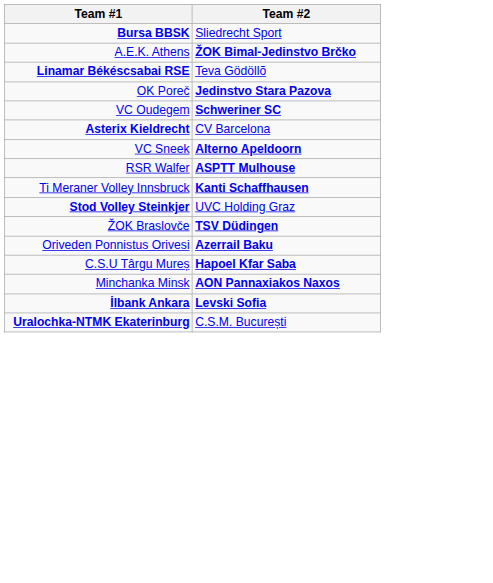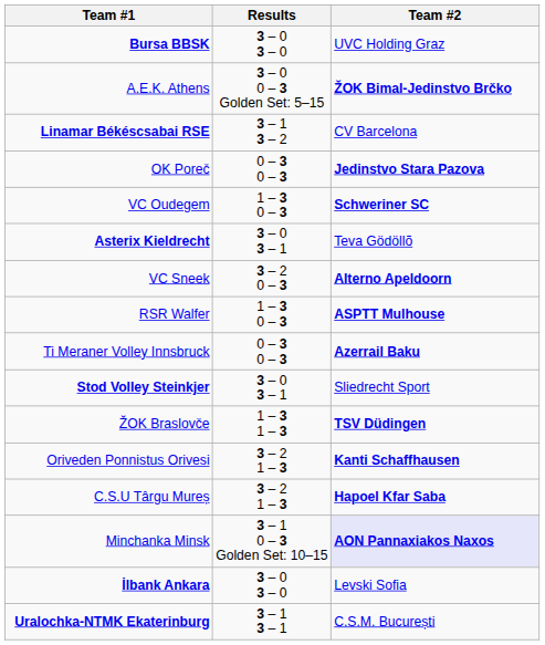 <table class="wikitable" style="border-collapse: collapse;">
 <tr>
 <th align="right" width="240">Team #1</th>
+<th>  Results  </th>
 <th align="left" width="240">Team #2</th>
 </tr>
 <tr>
 <td align="right"><strong><a href='#'>Bursa BBSK</a></strong> </td>
-<td> <a href='#'>Sliedrecht Sport</a></td>
+<td align="center"><strong>3</strong> – 0 <br> <strong>3</strong> – 0</td>
+<td> <a href='#'>UVC Holding Graz</a></td>
 </tr>
 <tr>
 <td align="right"><a href='#'>A.E.K. Athens</a> </td>
+<td align="center"><strong>3</strong> – 0 <br> 0 – <strong>3</strong> <br> Golden Set: 5–15</td>
 <td> <strong><a href='#'>ŽOK Bimal-Jedinstvo Brčko</a></strong></td>
 </tr>
 <tr>
 <td align="right"><strong><a href='#'>Linamar Békéscsabai RSE</a></strong> </td>
-<td> <a href='#'>Teva Gödöllõ</a></td>
+<td align="center"><strong>3</strong> – 1 <br> <strong>3</strong> – 2</td>
+<td> <a href='#'>CV Barcelona</a></td>
 </tr>
 <tr>
 <td align="right"><a href='#'>OK Poreč</a> </td>
+<td align="center">0 – <strong>3</strong> <br> 0 – <strong>3</strong></td>
 <td> <strong><a href='#'>Jedinstvo Stara Pazova</a></strong></td>
 </tr>
 <tr>
 <td align="right"><a href='#'>VC Oudegem</a> </td>
+<td align="center">1 – <strong>3</strong> <br> 0 – <strong>3</strong></td>
 <td> <strong><a href='#'>Schweriner SC</a></strong></td>
 </tr>
 <tr>
 <td align="right"><strong><a href='#'>Asterix Kieldrecht</a></strong> </td>
-<td> <a href='#'>CV Barcelona</a></td>
+<td align="center"><strong>3</strong> – 0 <br> <strong>3</strong> – 1</td>
+<td> <a href='#'>Teva Gödöllõ</a></td>
 </tr>
 <tr>
 <td align="right"><a href='#'>VC Sneek</a> </td>
+<td align="center"><strong>3</strong> – 2 <br> 0 – <strong>3</strong></td>
 <td> <strong><a href='#'>Alterno Apeldoorn</a></strong></td>
 </tr>
 <tr>
 <td align="right"><a href='#'>RSR Walfer</a> </td>
+<td align="center">1 – <strong>3</strong> <br> 0 – <strong>3</strong></td>
 <td> <strong><a href='#'>ASPTT Mulhouse</a></strong></td>
 </tr>
 <tr>
 <td align="right"><a href='#'>Ti Meraner Volley Innsbruck</a> </td>
-<td> <strong><a href='#'>Kanti Schaffhausen</a></strong></td>
+<td align="center">0 – <strong>3</strong> <br> 0 – <strong>3</strong></td>
+<td> <strong><a href='#'>Azerrail Baku</a></strong></td>
 </tr>
 <tr>
 <td align="right"><strong><a href='#'>Stod Volley Steinkjer</a></strong> </td>
-<td> <a href='#'>UVC Holding Graz</a></td>
+<td align="center"><strong>3</strong> – 0 <br> <strong>3</strong> – 1</td>
+<td> <a href='#'>Sliedrecht Sport</a></td>
 </tr>
 <tr>
 <td align="right"><a href='#'>ŽOK Braslovče</a> </td>
+<td align="center">1 – <strong>3</strong> <br> 1 – <strong>3</strong></td>
 <td> <strong><a href='#'>TSV Düdingen</a></strong></td>
 </tr>
 <tr>
 <td align="right"><a href='#'>Oriveden Ponnistus Orivesi</a> </td>
-<td> <strong><a href='#'>Azerrail Baku</a></strong></td>
+<td align="center"><strong>3</strong> – 2 <br> 1 – <strong>3</strong></td>
+<td> <strong><a href='#'>Kanti Schaffhausen</a></strong></td>
 </tr>
 <tr>
 <td align="right"><a href='#'>C.S.U Târgu Mureș</a> </td>
+<td align="center"><strong>3</strong> – 2 <br> 1 – <strong>3</strong></td>
 <td> <strong><a href='#'>Hapoel Kfar Saba</a></strong></td>
 </tr>
 <tr>
 <td align="right"><a href='#'>Minchanka Minsk</a> </td>
-<td> <strong><a href='#'>AON Pannaxiakos Naxos</a></strong></td>
+<td align="center"><strong>3</strong> – 1 <br> 0 – <strong>3</strong> <br> Golden Set: 10–15</td>
+<td style="background: lavender;"> <strong><a href='#'>AON Pannaxiakos Naxos</a></strong></td>
 </tr>
 <tr>
 <td align="right"><strong><a href='#'>İlbank Ankara</a></strong> </td>
-<td><strong> <a href='#'>Levski Sofia</a></strong></td>
+<td align="center"><strong>3</strong> – 0 <br> <strong>3</strong> – 0</td>
+<td> <a href='#'>Levski Sofia</a></td>
 </tr>
 <tr>
 <td align="right"><strong><a href='#'>Uralochka-NTMK Ekaterinburg</a></strong> </td>
+<td align="center"><strong>3</strong> – 1 <br> <strong>3</strong> – 1</td>
 <td> <a href='#'>C.S.M. București</a></td>
 </tr>
 </table>
